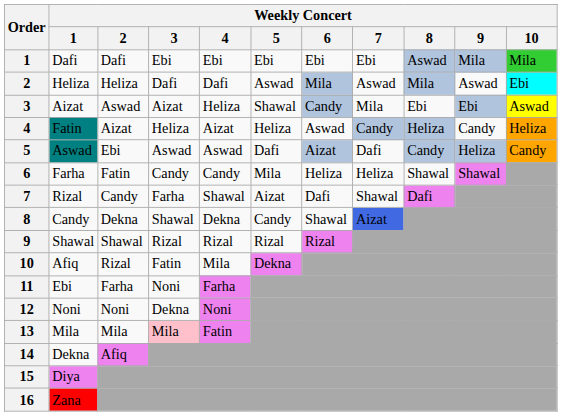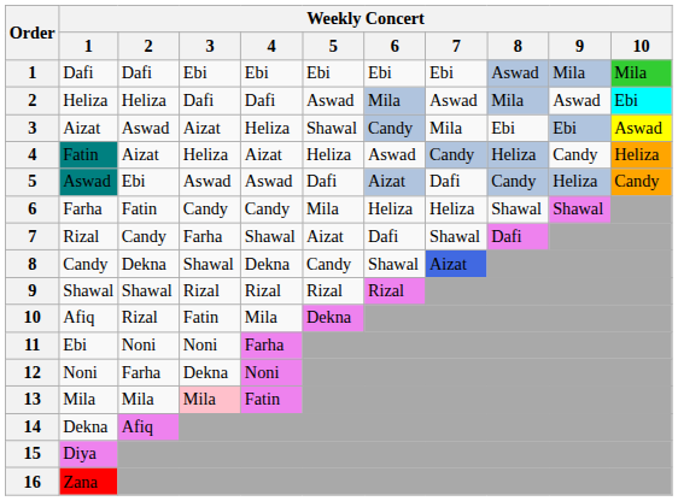 <table class="wikitable">
 <tr>
 <th rowspan=2>Order</th>
 <th colspan=10>Weekly Concert</th>
 </tr>
 <tr>
 <th>1</th>
 <th width="50">2</th>
 <th width="50">3</th>
 <th width="50">4</th>
 <th width="50">5</th>
 <th width="50">6</th>
 <th width="50">7</th>
 <th width="50">8</th>
 <th width="50">9</th>
 <th width="50">10</th>
 </tr>
 <tr>
 <th>1</th>
 <td>Dafi</td>
 <td>Dafi</td>
 <td>Ebi</td>
 <td>Ebi</td>
 <td>Ebi</td>
 <td>Ebi</td>
 <td>Ebi</td>
 <td bgcolor="lightsteelblue">Aswad</td>
 <td bgcolor="lightsteelblue">Mila</td>
 <td bgcolor="limegreen">Mila</td>
 </tr>
 <tr>
 <th>2</th>
 <td>Heliza</td>
 <td>Heliza</td>
 <td>Dafi</td>
 <td>Dafi</td>
 <td>Aswad</td>
 <td bgcolor="lightsteelblue">Mila</td>
 <td>Aswad</td>
 <td bgcolor="lightsteelblue">Mila</td>
 <td>Aswad</td>
 <td bgcolor="cyan">Ebi</td>
 </tr>
 <tr>
 <th>3</th>
 <td>Aizat</td>
 <td>Aswad</td>
 <td>Aizat</td>
 <td>Heliza</td>
 <td>Shawal</td>
 <td bgcolor="lightsteelblue">Candy</td>
 <td>Mila</td>
 <td>Ebi</td>
 <td bgcolor="lightsteelblue">Ebi</td>
 <td bgcolor="yellow ">Aswad</td>
 </tr>
 <tr>
 <th>4</th>
 <td bgcolor="teal"><span>Fatin</span></td>
 <td>Aizat</td>
 <td>Heliza</td>
 <td>Aizat</td>
 <td>Heliza</td>
 <td>Aswad</td>
 <td bgcolor="lightsteelblue">Candy</td>
 <td bgcolor="lightsteelblue">Heliza</td>
 <td>Candy</td>
 <td bgcolor="orange ">Heliza</td>
 </tr>
 <tr>
 <th>5</th>
 <td bgcolor="teal"><span>Aswad</span></td>
 <td>Ebi</td>
 <td>Aswad</td>
 <td>Aswad</td>
 <td>Dafi</td>
 <td bgcolor="lightsteelblue">Aizat</td>
 <td>Dafi</td>
 <td bgcolor="lightsteelblue">Candy</td>
 <td bgcolor="lightsteelblue">Heliza</td>
 <td bgcolor="orange">Candy</td>
 </tr>
 <tr>
 <th>6</th>
 <td>Farha</td>
 <td>Fatin</td>
 <td>Candy</td>
 <td>Candy</td>
 <td>Mila</td>
 <td>Heliza</td>
 <td>Heliza</td>
 <td>Shawal</td>
 <td bgcolor="violet">Shawal</td>
 <td bgcolor="darkgray"></td>
 </tr>
 <tr>
 <th>7</th>
 <td>Rizal</td>
 <td>Candy</td>
 <td>Farha</td>
 <td>Shawal</td>
 <td>Aizat</td>
 <td>Dafi</td>
 <td>Shawal</td>
 <td bgcolor="violet">Dafi</td>
 <td bgcolor="darkgray" colspan=7></td>
 </tr>
 <tr>
 <th>8</th>
 <td>Candy</td>
 <td>Dekna</td>
 <td>Shawal</td>
 <td>Dekna</td>
 <td>Candy</td>
 <td>Shawal</td>
 <td bgcolor="royalblue"><span>Aizat</span></td>
 <td bgcolor="darkgray" colspan=8></td>
 </tr>
 <tr>
 <th>9</th>
 <td>Shawal</td>
 <td>Shawal</td>
 <td>Rizal</td>
 <td>Rizal</td>
 <td>Rizal</td>
 <td bgcolor="violet">Rizal</td>
 <td bgcolor="darkgray" colspan=9></td>
 </tr>
 <tr>
 <th>10</th>
 <td>Afiq</td>
 <td>Rizal</td>
 <td>Fatin</td>
 <td>Mila</td>
 <td bgcolor="violet">Dekna</td>
 <td bgcolor="darkgray" colspan=10></td>
 </tr>
 <tr>
 <th>11</th>
 <td>Ebi</td>
-<td>Farha</td>
+<td>Noni</td>
 <td>Noni</td>
 <td bgcolor="violet">Farha</td>
 <td bgcolor="darkgray" colspan=12></td>
 </tr>
 <tr>
 <th>12</th>
 <td>Noni</td>
-<td>Noni</td>
+<td>Farha</td>
 <td>Dekna</td>
 <td bgcolor="violet">Noni</td>
 <td bgcolor="darkgray" colspan=12></td>
 </tr>
 <tr>
 <th>13</th>
 <td>Mila</td>
 <td>Mila</td>
 <td bgcolor="pink">Mila</td>
 <td bgcolor="violet">Fatin</td>
 <td bgcolor="darkgray" colspan=13></td>
 </tr>
 <tr>
 <th>14</th>
 <td>Dekna</td>
 <td bgcolor="violet">Afiq</td>
 <td bgcolor="darkgray" colspan=14></td>
 </tr>
 <tr>
 <th>15</th>
 <td bgcolor="violet">Diya</td>
 <td bgcolor="darkgray" colspan=14></td>
 </tr>
 <tr>
 <th>16</th>
 <td bgcolor="red"><span>Zana</span></td>
 <td bgcolor="darkgray" colspan=14></td>
 </tr>
 </table>
